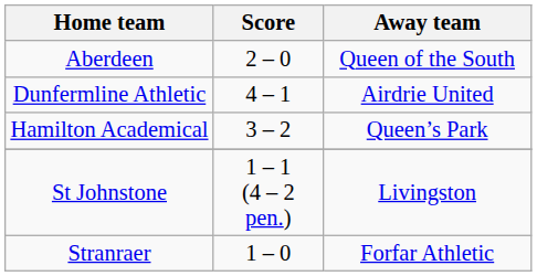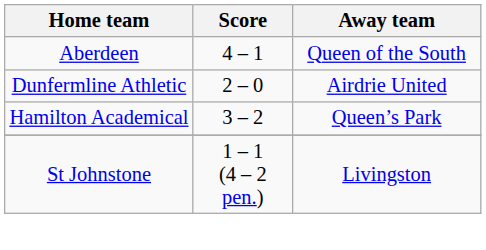 <table class="wikitable" style="text-align: center">
 <tr>
 <th width=140>Home team</th>
 <th width=70>Score</th>
 <th width=140>Away team</th>
 </tr>
 <tr>
 <td><a href='#'>Aberdeen</a></td>
-<td>2 – 0</td>
+<td>4 – 1</td>
 <td><a href='#'>Queen of the South</a></td>
 </tr>
 <tr>
 <td><a href='#'>Dunfermline Athletic</a></td>
-<td>4 – 1</td>
+<td>2 – 0</td>
 <td><a href='#'>Airdrie United</a></td>
 </tr>
 <tr>
 <td><a href='#'>Hamilton Academical</a></td>
 <td>3 – 2</td>
 <td><a href='#'>Queen’s Park</a></td>
 </tr>
 <tr>
 </tr>
 <tr>
 <td><a href='#'>St Johnstone</a></td>
 <td>1 – 1 <br> (4 – 2 <a href='#'>pen.</a>)</td>
 <td><a href='#'>Livingston</a></td>
 </tr>
-<tr>
-<td><a href='#'>Stranraer</a></td>
-<td>1 – 0</td>
-<td><a href='#'>Forfar Athletic</a></td>
-</tr>
 </table>
